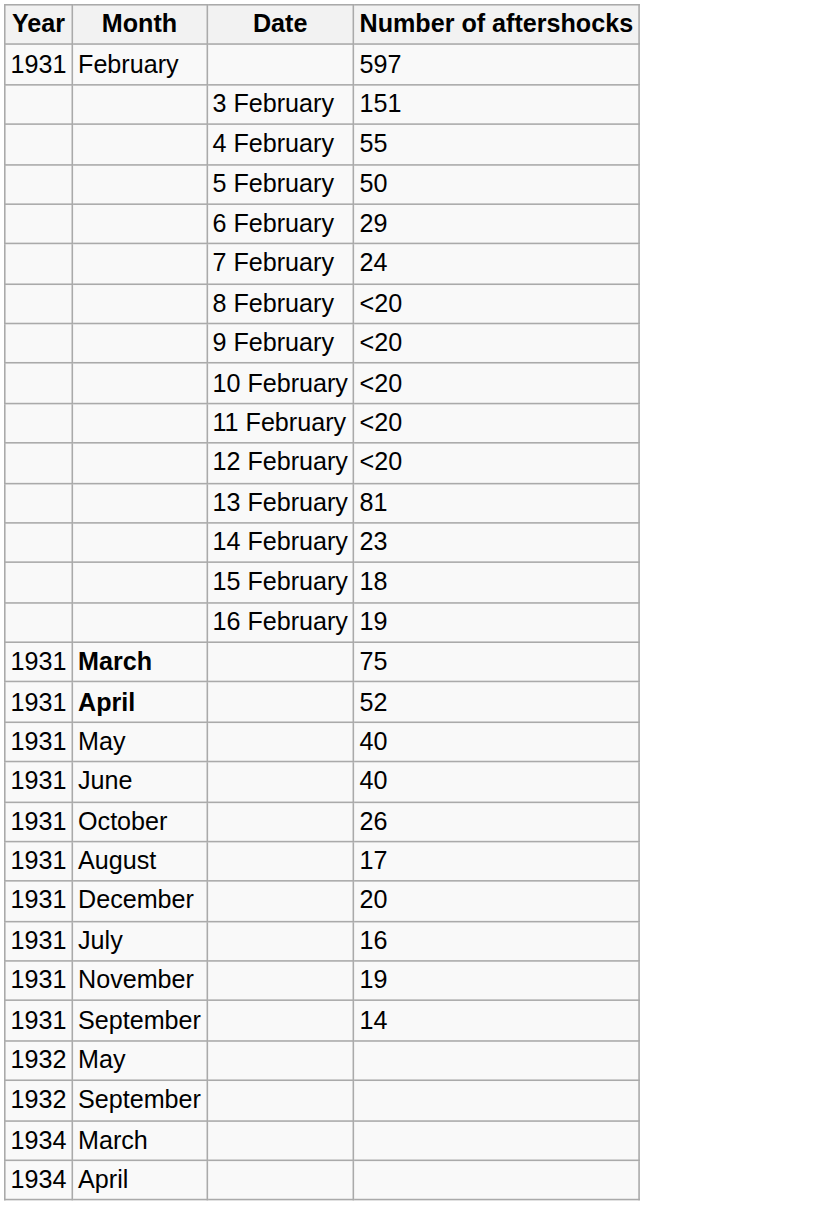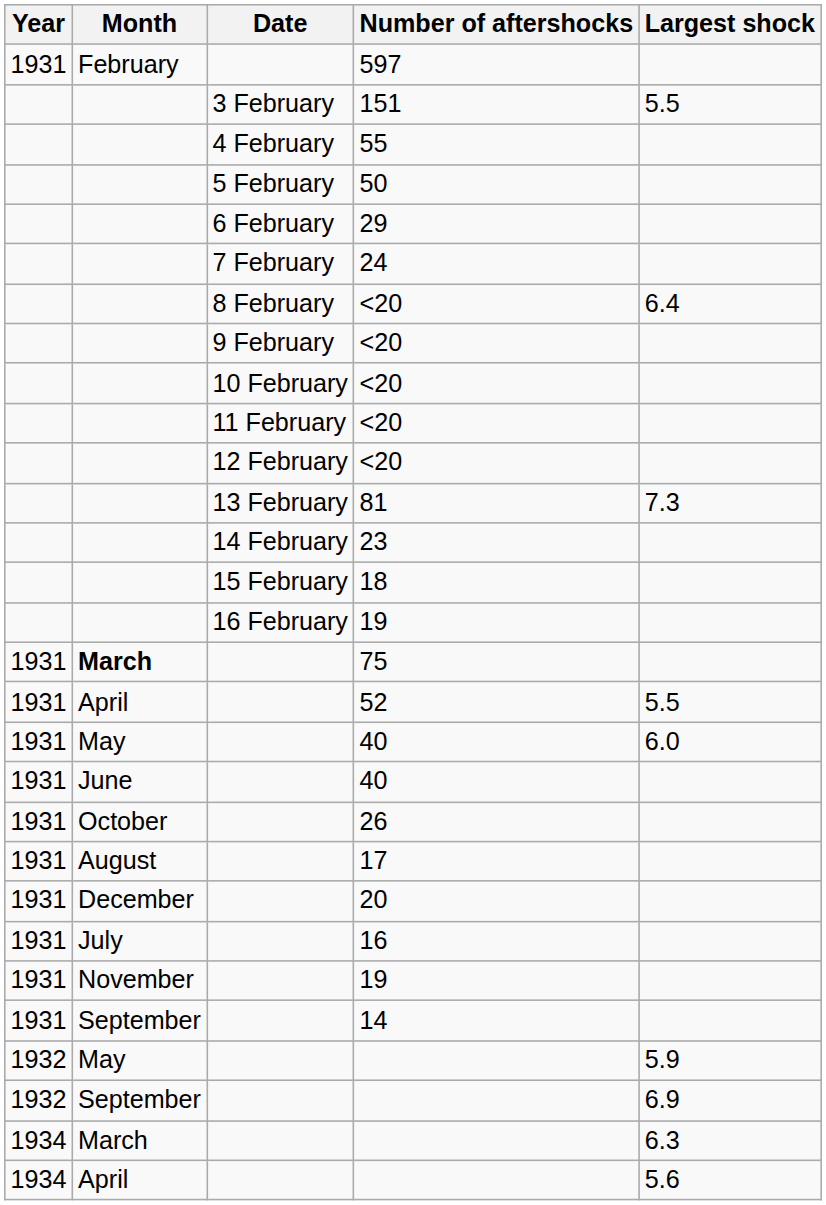 <table class="wikitable sortable">
 <tr>
 <th>Year</th>
 <th>Month</th>
 <th>Date</th>
 <th>Number of aftershocks</th>
+<th>Largest shock</th>
 </tr>
 <tr>
 <td>1931</td>
 <td>February</td>
 <td></td>
 <td>597</td>
+<td></td>
 </tr>
 <tr>
 <td></td>
 <td></td>
 <td>3 February</td>
 <td>151</td>
+<td>5.5 </td>
 </tr>
 <tr>
 <td></td>
 <td></td>
 <td>4 February</td>
 <td>55</td>
+<td></td>
 </tr>
 <tr>
 <td></td>
 <td></td>
 <td>5 February</td>
 <td>50</td>
+<td></td>
 </tr>
 <tr>
 <td></td>
 <td></td>
 <td>6 February</td>
 <td>29</td>
+<td></td>
 </tr>
 <tr>
 <td></td>
 <td></td>
 <td>7 February</td>
 <td>24</td>
+<td></td>
 </tr>
 <tr>
 <td></td>
 <td></td>
 <td>8 February</td>
 <td><20</td>
+<td>6.4 </td>
 </tr>
 <tr>
 <td></td>
 <td></td>
 <td>9 February</td>
 <td><20</td>
+<td></td>
 </tr>
 <tr>
 <td></td>
 <td></td>
 <td>10 February</td>
 <td><20</td>
+<td></td>
 </tr>
 <tr>
 <td></td>
 <td></td>
 <td>11 February</td>
 <td><20</td>
+<td></td>
 </tr>
 <tr>
 <td></td>
 <td></td>
 <td>12 February</td>
 <td><20</td>
+<td></td>
 </tr>
 <tr>
 <td></td>
 <td></td>
 <td>13 February</td>
 <td>81</td>
+<td>7.3 </td>
 </tr>
 <tr>
 <td></td>
 <td></td>
 <td>14 February</td>
 <td>23</td>
+<td></td>
 </tr>
 <tr>
 <td></td>
 <td></td>
 <td>15 February</td>
 <td>18</td>
+<td></td>
 </tr>
 <tr>
 <td></td>
 <td></td>
 <td>16 February</td>
 <td>19</td>
+<td></td>
 </tr>
 <tr>
 <td>1931</td>
 <td><strong>March</strong></td>
 <td></td>
 <td>75</td>
+<td></td>
 </tr>
 <tr ++ >
 <td>1931</td>
-<td><strong>April</strong></td>
+<td>April</td>
 <td></td>
 <td>52</td>
+<td>5.5 </td>
 </tr>
 <tr>
 <td>1931</td>
 <td>May</td>
 <td></td>
 <td>40</td>
+<td>6.0 </td>
 </tr>
 <tr>
 <td>1931</td>
 <td>June</td>
 <td></td>
 <td>40</td>
+<td></td>
 </tr>
 <tr>
 <td>1931</td>
 <td>October</td>
 <td></td>
 <td>26</td>
+<td></td>
 </tr>
 <tr>
 <td>1931</td>
 <td>August</td>
 <td></td>
 <td>17</td>
+<td></td>
 </tr>
 <tr>
 <td>1931</td>
 <td>December</td>
 <td></td>
 <td>20</td>
+<td></td>
 </tr>
 <tr>
 <td>1931</td>
 <td>July</td>
 <td></td>
 <td>16</td>
+<td></td>
 </tr>
 <tr>
 <td>1931</td>
 <td>November</td>
 <td></td>
 <td>19</td>
+<td></td>
 </tr>
 <tr>
 <td>1931</td>
 <td>September</td>
 <td></td>
 <td>14</td>
+<td></td>
 </tr>
 <tr>
 <td>1932</td>
 <td>May</td>
 <td></td>
 <td></td>
+<td>5.9 </td>
 </tr>
 <tr>
 <td>1932</td>
 <td>September</td>
 <td></td>
 <td></td>
+<td>6.9 </td>
 </tr>
 <tr>
 <td>1934</td>
 <td>March</td>
 <td></td>
 <td></td>
+<td>6.3 </td>
 </tr>
 <tr>
 <td>1934</td>
 <td>April</td>
 <td></td>
 <td></td>
+<td>5.6 </td>
 </tr>
 </table>
